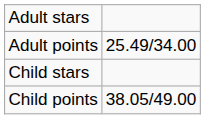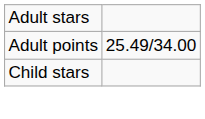 <table class="wikitable"align=left>
 <tr>
 <td>Adult stars</td>
 <td></td>
 </tr>
 <tr>
 <td>Adult points</td>
 <td>25.49/34.00</td>
 </tr>
 <tr>
 <td>Child stars</td>
 <td></td>
 </tr>
-<tr>
-<td>Child points</td>
-<td>38.05/49.00</td>
-</tr>
 </table>
